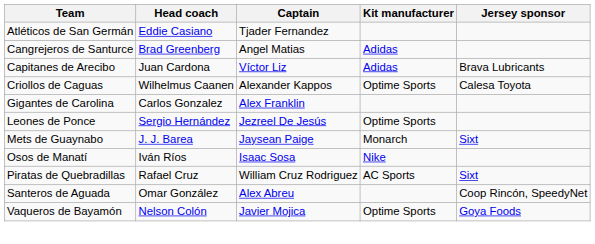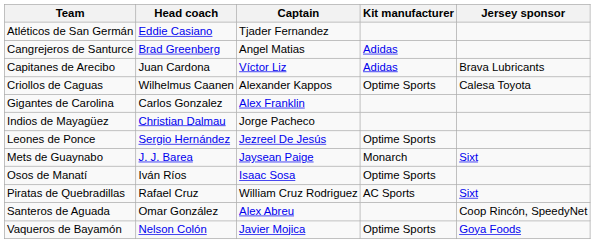 <table class="wikitable sortable">
 <tr>
 <th>Team</th>
 <th>Head coach</th>
 <th>Captain</th>
 <th>Kit manufacturer</th>
 <th>Jersey sponsor</th>
 </tr>
 <tr>
 <td>Atléticos de San Germán</td>
 <td> <a href='#'>Eddie Casiano</a></td>
 <td> Tjader Fernandez</td>
 <td></td>
 <td></td>
 </tr>
 <tr>
 <td>Cangrejeros de Santurce</td>
 <td> <a href='#'>Brad Greenberg</a></td>
 <td> Angel Matias</td>
 <td><a href='#'>Adidas</a></td>
 <td></td>
 </tr>
 <tr>
 <td>Capitanes de Arecibo</td>
 <td> Juan Cardona</td>
 <td> <a href='#'>Víctor Liz</a></td>
 <td><a href='#'>Adidas</a></td>
 <td>Brava Lubricants</td>
 </tr>
 <tr>
 <td>Criollos de Caguas</td>
 <td> Wilhelmus Caanen</td>
 <td> Alexander Kappos</td>
 <td>Optime Sports</td>
 <td>Calesa Toyota</td>
 </tr>
 <tr>
 <td>Gigantes de Carolina</td>
 <td> Carlos Gonzalez</td>
 <td> <a href='#'>Alex Franklin</a></td>
 <td></td>
 <td></td>
 </tr>
 <tr>
+<td>Indios de Mayagüez</td>
+<td> <a href='#'>Christian Dalmau</a></td>
+<td> Jorge Pacheco</td>
+<td></td>
+<td></td>
+</tr>
+<tr>
 <td>Leones de Ponce</td>
 <td> <a href='#'>Sergio Hernández</a></td>
 <td> <a href='#'>Jezreel De Jesús</a></td>
 <td>Optime Sports</td>
 <td></td>
 </tr>
 <tr>
 <td>Mets de Guaynabo</td>
 <td> <a href='#'>J. J. Barea</a></td>
 <td> <a href='#'>Jaysean Paige</a></td>
 <td>Monarch</td>
 <td><a href='#'>Sixt</a></td>
 </tr>
 <tr>
 <td>Osos de Manatí</td>
 <td> Iván Ríos</td>
 <td> <a href='#'>Isaac Sosa</a></td>
-<td><a href='#'>Nike</a></td>
+<td>Optime Sports</td>
 <td></td>
 </tr>
 <tr>
 <td>Piratas de Quebradillas</td>
 <td> Rafael Cruz</td>
 <td> William Cruz Rodriguez</td>
 <td>AC Sports</td>
 <td><a href='#'>Sixt</a></td>
 </tr>
 <tr>
 <td>Santeros de Aguada</td>
 <td> Omar González</td>
 <td> <a href='#'>Alex Abreu</a></td>
 <td></td>
 <td>Coop Rincón, SpeedyNet</td>
 </tr>
 <tr>
 <td>Vaqueros de Bayamón</td>
 <td> <a href='#'>Nelson Colón</a></td>
 <td> <a href='#'>Javier Mojica</a></td>
 <td>Optime Sports</td>
 <td><a href='#'>Goya Foods</a></td>
 </tr>
 </table>
